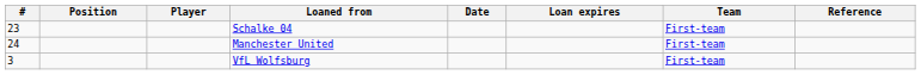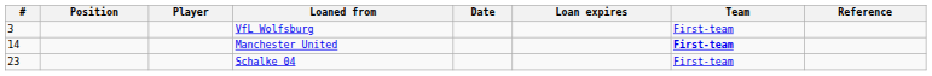 <table class="wikitable sortable" style="width:90%; text-align:center; font-size:95%; text-align:left;">
 <tr>
 <th><strong>#</strong></th>
 <th><strong>Position</strong></th>
 <th><strong>Player</strong></th>
 <th><strong>Loaned from</strong></th>
 <th><strong>Date</strong></th>
 <th><strong>Loan expires</strong></th>
 <th><strong>Team</strong></th>
 <th><strong>Reference</strong></th>
 </tr>
 <tr>
+<td>3</td>
+<td></td>
+<td></td>
+<td> <a href='#'>VfL Wolfsburg</a></td>
+<td></td>
+<td></td>
+<td><a href='#'>First-team</a></td>
+<td></td>
+</tr>
+<tr>
+<td>14</td>
+<td></td>
+<td></td>
+<td> <a href='#'>Manchester United</a></td>
+<td></td>
+<td></td>
+<td><strong><a href='#'>First-team</a></strong></td>
+<td></td>
+</tr>
+<tr>
 <td>23</td>
 <td></td>
 <td></td>
 <td> <a href='#'>Schalke 04</a></td>
 <td></td>
 <td></td>
 <td><a href='#'>First-team</a></td>
 <td></td>
 </tr>
-<tr>
-<td>24</td>
-<td></td>
-<td></td>
-<td> <a href='#'>Manchester United</a></td>
-<td></td>
-<td></td>
-<td><a href='#'>First-team</a></td>
-<td></td>
-</tr>
-<tr>
-<td>3</td>
-<td></td>
-<td></td>
-<td> <a href='#'>VfL Wolfsburg</a></td>
-<td></td>
-<td></td>
-<td><a href='#'>First-team</a></td>
-<td></td>
-</tr>
 </table>
